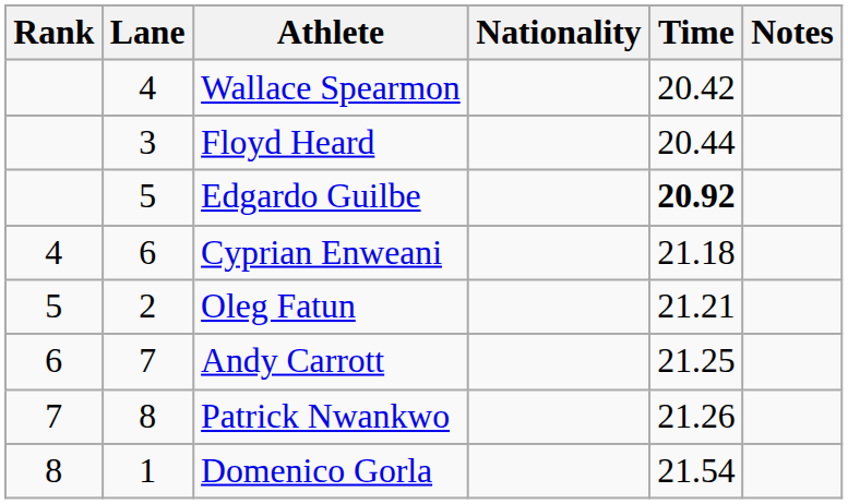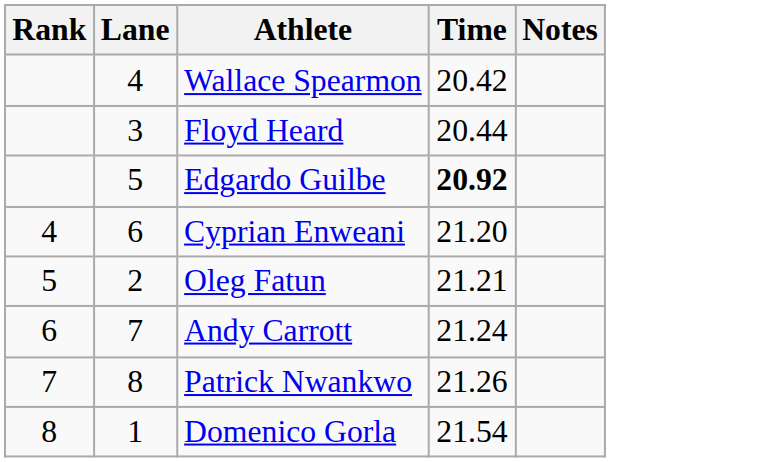 <table class="wikitable sortable" style="text-align:center">
 <tr>
 <th>Rank</th>
 <th>Lane</th>
 <th>Athlete</th>
-<th>Nationality</th>
 <th>Time</th>
 <th>Notes</th>
 </tr>
 <tr>
 <td></td>
 <td>4</td>
 <td align=left><a href='#'>Wallace Spearmon</a></td>
-<td align=left></td>
 <td>20.42</td>
 <td></td>
 </tr>
 <tr>
 <td></td>
 <td>3</td>
 <td align=left><a href='#'>Floyd Heard</a></td>
-<td align=left></td>
 <td>20.44</td>
 <td></td>
 </tr>
 <tr>
 <td></td>
 <td>5</td>
 <td align=left><a href='#'>Edgardo Guilbe</a></td>
-<td align=left></td>
 <td><strong>20.92</strong></td>
 <td></td>
 </tr>
 <tr>
 <td>4</td>
 <td>6</td>
 <td align=left><a href='#'>Cyprian Enweani</a></td>
-<td align=left></td>
-<td>21.18</td>
+<td>21.20</td>
 <td></td>
 </tr>
 <tr>
 <td>5</td>
 <td>2</td>
 <td align=left><a href='#'>Oleg Fatun</a></td>
-<td align=left></td>
 <td>21.21</td>
 <td></td>
 </tr>
 <tr>
 <td>6</td>
 <td>7</td>
 <td align=left><a href='#'>Andy Carrott</a></td>
-<td align=left></td>
-<td>21.25</td>
+<td>21.24</td>
 <td></td>
 </tr>
 <tr>
 <td>7</td>
 <td>8</td>
 <td align=left><a href='#'>Patrick Nwankwo</a></td>
-<td align=left></td>
 <td>21.26</td>
 <td></td>
 </tr>
 <tr>
 <td>8</td>
 <td>1</td>
 <td align=left><a href='#'>Domenico Gorla</a></td>
-<td align=left></td>
 <td>21.54</td>
 <td></td>
 </tr>
 </table>
